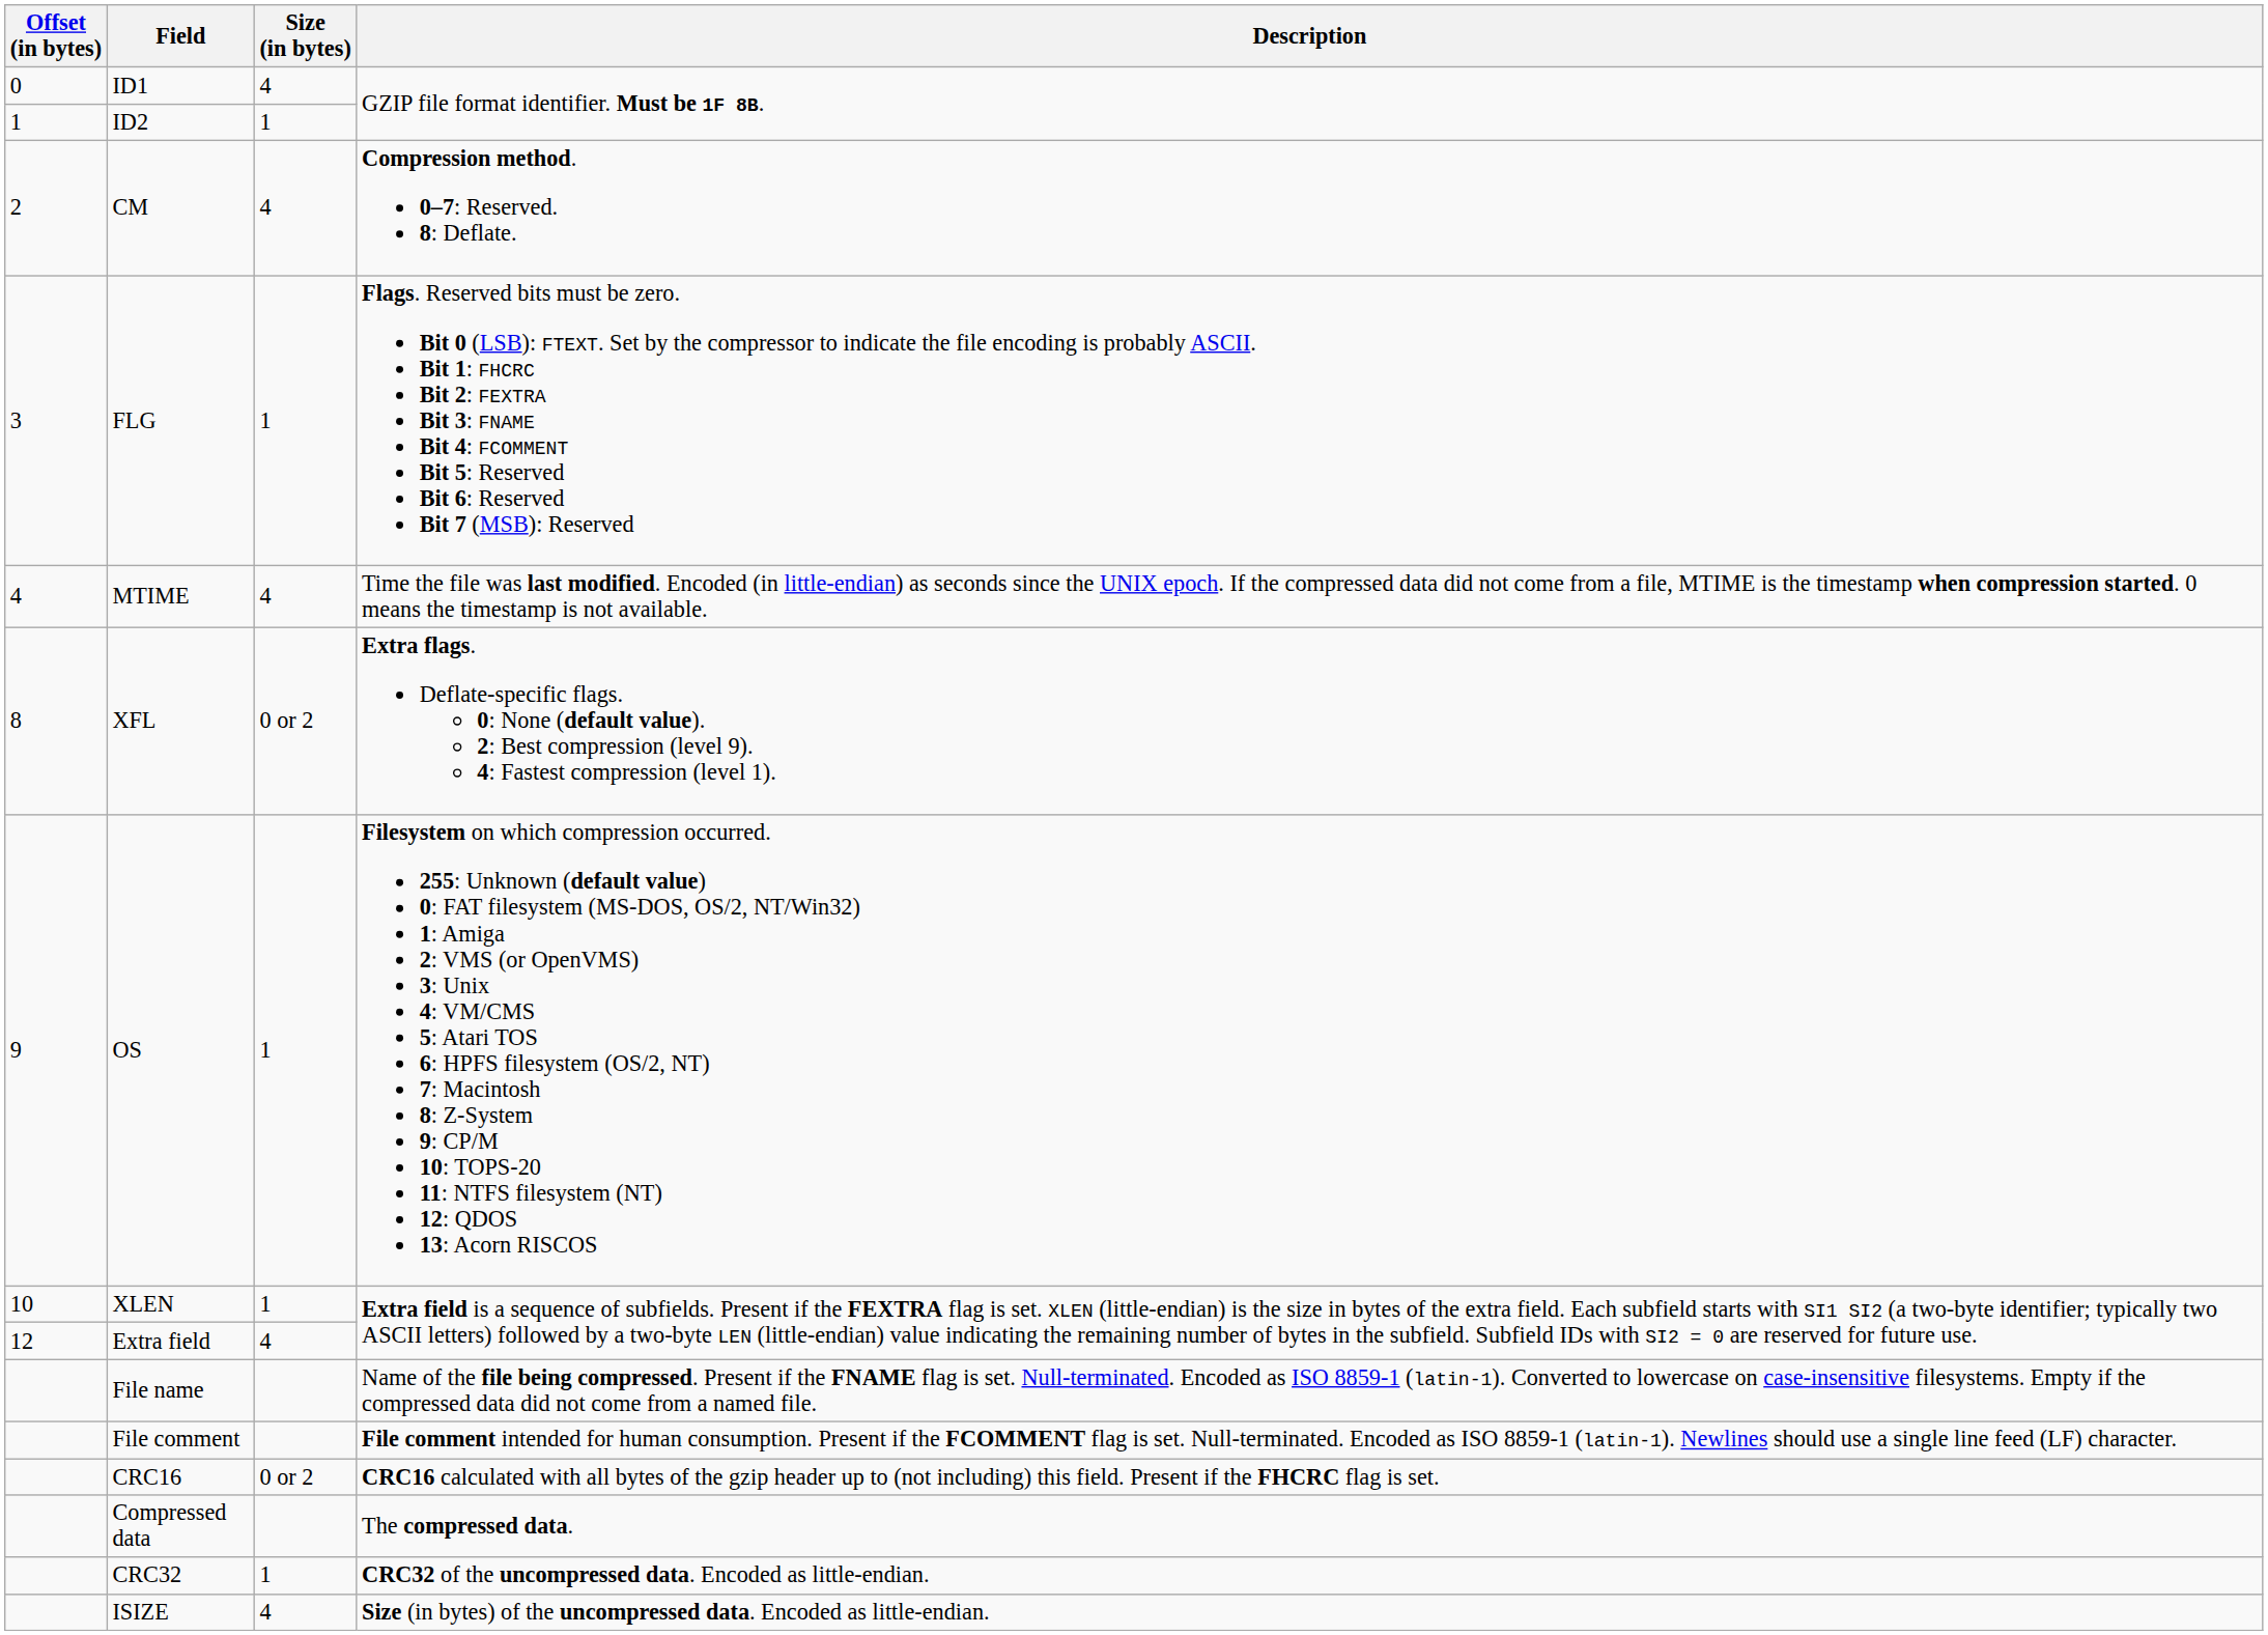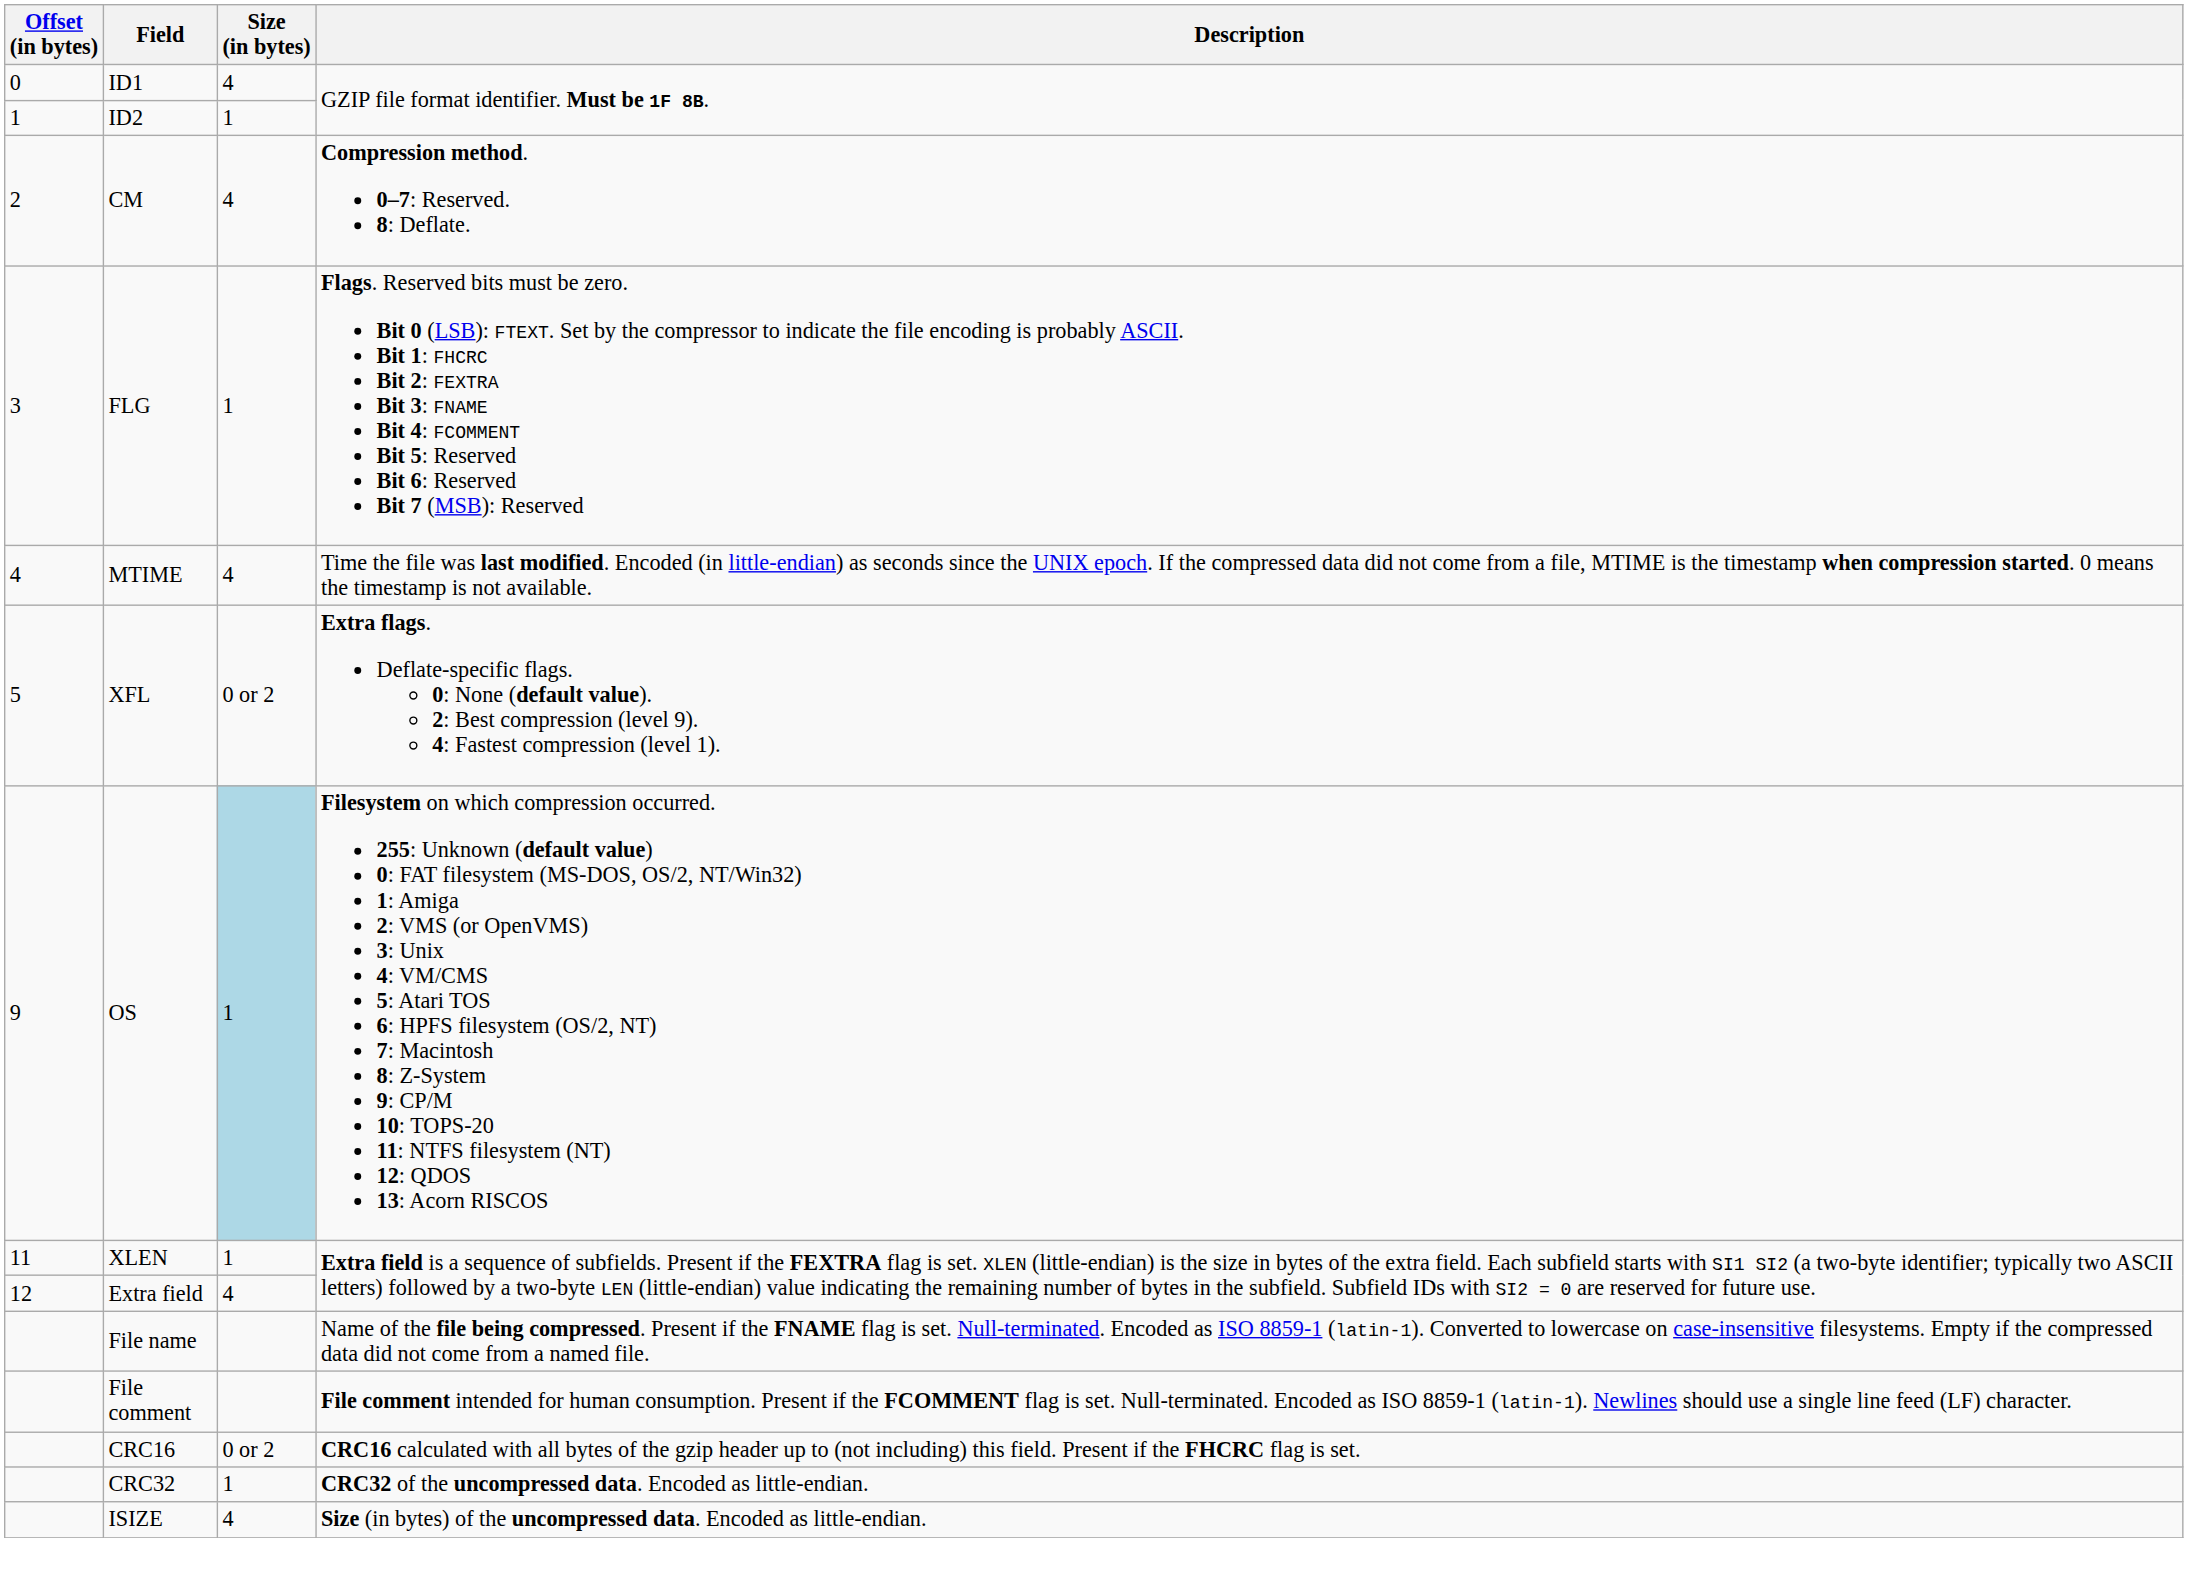 <table class="wikitable">
 <tr>
 <th><a href='#'>Offset</a><br>(in bytes)</th>
 <th>Field</th>
 <th>Size<br>(in bytes)</th>
 <th>Description</th>
 </tr>
 <tr>
 <td>0</td>
 <td>ID1</td>
 <td>4</td>
 <td rowspan="2">GZIP file format identifier. <strong>Must be</strong> <strong><code>1F 8B</code></strong>.</td>
 </tr>
 <tr>
 <td>1</td>
 <td>ID2</td>
 <td>1</td>
 </tr>
 <tr>
 <td>2</td>
 <td>CM</td>
 <td>4</td>
 <td><strong>Compression method</strong>.<br><ul><li><strong>0–7</strong>: Reserved.</li><li><strong>8</strong>: Deflate.</li></ul></td>
 </tr>
 <tr>
 <td>3</td>
 <td>FLG</td>
 <td>1</td>
 <td><strong>Flags</strong>. Reserved bits must be zero.<br><ul><li><strong>Bit 0</strong> (<a href='#'>LSB</a>): <code>FTEXT</code>. Set by the compressor to indicate the file encoding is probably <a href='#'>ASCII</a>.</li><li><strong>Bit 1</strong>: <code>FHCRC</code></li><li><strong>Bit 2</strong>: <code>FEXTRA</code></li><li><strong>Bit 3</strong>: <code>FNAME</code></li><li><strong>Bit 4</strong>: <code>FCOMMENT</code></li><li><strong>Bit 5</strong>: Reserved</li><li><strong>Bit 6</strong>: Reserved</li><li><strong>Bit 7</strong> (<a href='#'>MSB</a>): Reserved</li></ul></td>
 </tr>
 <tr>
 <td>4</td>
 <td>MTIME</td>
 <td>4</td>
 <td>Time the file was <strong>last modified</strong>. Encoded (in <a href='#'>little-endian</a>) as seconds since the <a href='#'>UNIX epoch</a>. If the compressed data did not come from a file, MTIME is the timestamp <strong>when compression started</strong>. 0 means the timestamp is not available.</td>
 </tr>
 <tr>
-<td>8</td>
+<td>5</td>
 <td>XFL</td>
 <td>0 or 2</td>
 <td><strong>Extra flags</strong>.<br><ul><li>Deflate-specific flags.<ul><li><strong>0</strong>: None (<strong>default value</strong>).</li><li><strong>2</strong>: Best compression (level 9).</li><li><strong>4</strong>: Fastest compression (level 1).</li></ul></li></ul></td>
 </tr>
 <tr>
 <td>9</td>
 <td>OS</td>
-<td>1</td>
+<td style="background: lightblue;">1</td>
 <td><strong>Filesystem</strong> on which compression occurred.<br><ul><li><strong>255</strong>: Unknown (<strong>default value</strong>)</li><li><strong>0</strong>: FAT filesystem (MS-DOS, OS/2, NT/Win32)</li><li><strong>1</strong>: Amiga</li><li><strong>2</strong>: VMS (or OpenVMS)</li><li><strong>3</strong>: Unix</li><li><strong>4</strong>: VM/CMS</li><li><strong>5</strong>: Atari TOS</li><li><strong>6</strong>: HPFS filesystem (OS/2, NT)</li><li><strong>7</strong>: Macintosh</li><li><strong>8</strong>: Z-System</li><li><strong>9</strong>: CP/M</li><li><strong>10</strong>: TOPS-20</li><li><strong>11</strong>: NTFS filesystem (NT)</li><li><strong>12</strong>: QDOS</li><li><strong>13</strong>: Acorn RISCOS</li></ul></td>
 </tr>
 <tr>
-<td>10</td>
+<td>11</td>
 <td>XLEN</td>
 <td>1</td>
 <td rowspan="2"><strong>Extra field</strong> is a sequence of subfields. Present if the <strong>FEXTRA</strong> flag is set. <code>XLEN</code> (little-endian) is the size in bytes of the extra field. Each subfield starts with <code>SI1 SI2</code> (a two-byte identifier; typically two ASCII letters) followed by a two-byte <code>LEN</code> (little-endian) value indicating the remaining number of bytes in the subfield. Subfield IDs with <code>SI2 = 0</code> are reserved for future use.</td>
 </tr>
 <tr>
 <td>12</td>
 <td>Extra field</td>
 <td>4</td>
 </tr>
 <tr>
 <td></td>
 <td>File name</td>
 <td></td>
 <td>Name of the <strong>file being compressed</strong>. Present if the <strong>FNAME</strong> flag is set. <a href='#'>Null-terminated</a>. Encoded as <a href='#'>ISO 8859-1</a> (<code>latin-1</code>). Converted to lowercase on <a href='#'>case-insensitive</a> filesystems. Empty if the compressed data did not come from a named file.</td>
 </tr>
 <tr>
 <td></td>
 <td>File comment</td>
 <td></td>
 <td><strong>File comment</strong> intended for human consumption. Present if the <strong>FCOMMENT</strong> flag is set. Null-terminated. Encoded as ISO 8859-1 (<code>latin-1</code>). <a href='#'>Newlines</a> should use a single line feed (LF) character.</td>
 </tr>
 <tr>
 <td></td>
 <td>CRC16</td>
 <td>0 or 2</td>
 <td><strong>CRC16</strong> calculated with all bytes of the gzip header up to (not including) this field. Present if the <strong>FHCRC</strong> flag is set.</td>
 </tr>
 <tr>
 <td></td>
-<td>Compressed data</td>
-<td></td>
-<td>The <strong>compressed data</strong>.</td>
-</tr>
-<tr>
-<td></td>
 <td>CRC32</td>
 <td>1</td>
 <td><strong>CRC32</strong> of the <strong>uncompressed data</strong>. Encoded as little-endian.</td>
 </tr>
 <tr>
 <td></td>
 <td>ISIZE</td>
 <td>4</td>
 <td><strong>Size</strong> (in bytes) of the <strong>uncompressed data</strong>. Encoded as little-endian.</td>
 </tr>
 </table>
